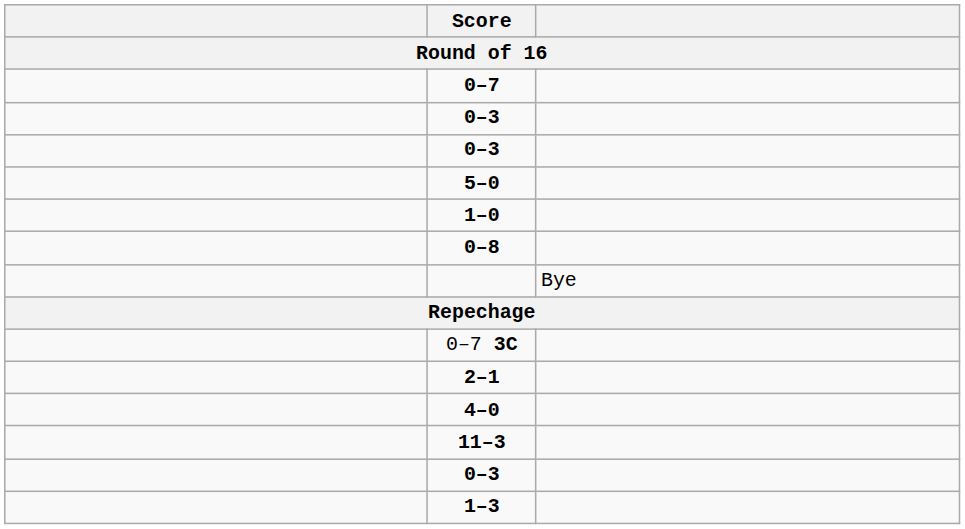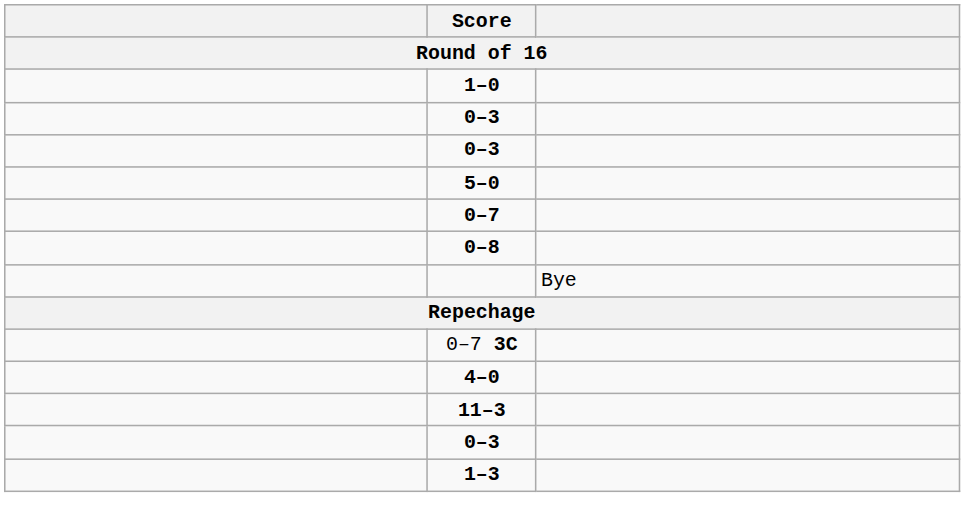 <table class="wikitable" style="text-align: left;">
 <tr>
 <th align="right" width="270"></th>
 <th width="65">Score</th>
 <th align="left" width="270"></th>
 </tr>
 <tr>
 <th colspan="3">Round of 16</th>
 </tr>
 <tr>
+<td><strong></strong></td>
+<td align=center><strong>1–0</strong></td>
 <td></td>
-<td align=center><strong>0–7</strong></td>
-<td><strong></strong></td>
 </tr>
 <tr>
 <td></td>
 <td align=center><strong>0–3</strong></td>
 <td><strong></strong></td>
 </tr>
 <tr>
 <td></td>
 <td align=center><strong>0–3</strong></td>
 <td><strong></strong></td>
 </tr>
 <tr>
 <td><strong></strong></td>
 <td align=center><strong>5–0</strong></td>
 <td></td>
 </tr>
 <tr>
+<td></td>
+<td align=center><strong>0–7</strong></td>
 <td><strong></strong></td>
-<td align=center><strong>1–0</strong></td>
-<td></td>
 </tr>
 <tr>
 <td></td>
 <td align=center><strong>0–8</strong></td>
 <td><strong></strong></td>
 </tr>
 <tr>
 <td><strong></strong></td>
 <td align=center></td>
 <td>Bye</td>
 </tr>
 <tr>
 <th colspan="3">Repechage</th>
 </tr>
 <tr>
 <td></td>
 <td align=center>0–7 <strong>3C</strong></td>
 <td><strong></strong></td>
-</tr>
-<tr>
-<td><strong></strong></td>
-<td align=center><strong>2–1</strong></td>
-<td></td>
 </tr>
 <tr>
 <td><strong></strong></td>
 <td align=center><strong>4–0</strong></td>
 <td></td>
 </tr>
 <tr>
 <td><strong></strong></td>
 <td align=center><strong>11–3</strong></td>
 <td></td>
 </tr>
 <tr>
 <td></td>
 <td align=center><strong>0–3</strong></td>
 <td><strong></strong></td>
 </tr>
 <tr>
 <td></td>
 <td align=center><strong>1–3</strong></td>
 <td><strong></strong></td>
 </tr>
 </table>
